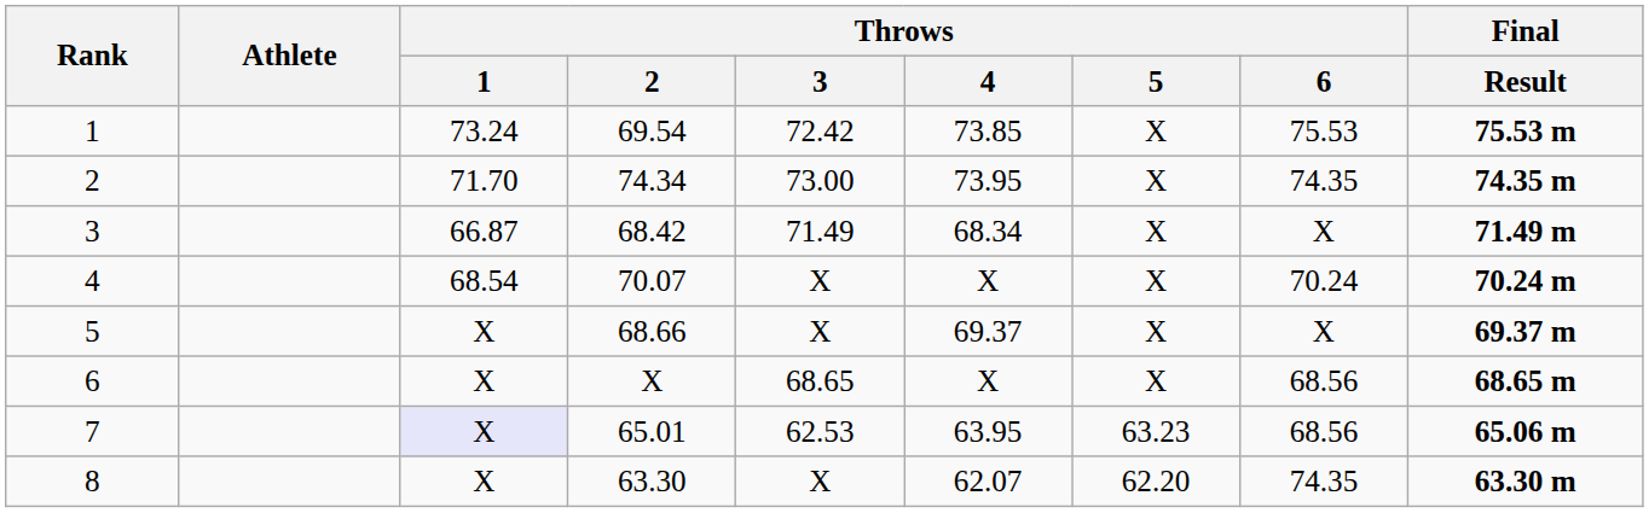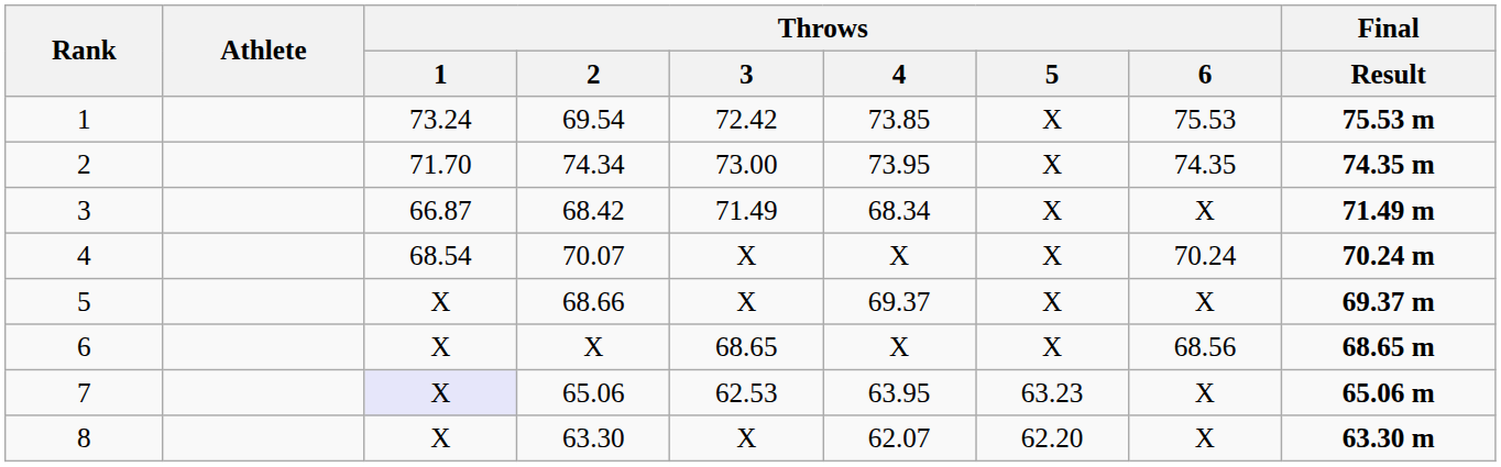 <table class="wikitable" style=" text-align:center; font-size:110%;" width="75%">
 <tr>
 <th rowspan="2">Rank</th>
 <th rowspan="2">Athlete</th>
 <th colspan="6">Throws</th>
 <th>Final</th>
 </tr>
 <tr>
 <th>1</th>
 <th>2</th>
 <th>3</th>
 <th>4</th>
 <th>5</th>
 <th>6</th>
 <th>Result</th>
 </tr>
 <tr>
 <td>1</td>
 <td align=left></td>
 <td>73.24</td>
 <td>69.54</td>
 <td>72.42</td>
 <td>73.85</td>
 <td>X</td>
 <td>75.53</td>
 <td><strong>75.53 m</strong></td>
 </tr>
 <tr>
 <td>2</td>
 <td align=left></td>
 <td>71.70</td>
 <td>74.34</td>
 <td>73.00</td>
 <td>73.95</td>
 <td>X</td>
 <td>74.35</td>
 <td><strong>74.35 m</strong></td>
 </tr>
 <tr>
 <td>3</td>
 <td align=left><s></s>  </td>
 <td>66.87</td>
 <td>68.42</td>
 <td>71.49</td>
 <td>68.34</td>
 <td>X</td>
 <td>X</td>
 <td><strong>71.49 m</strong></td>
 </tr>
 <tr>
 <td>4</td>
 <td align=left></td>
 <td>68.54</td>
 <td>70.07</td>
 <td>X</td>
 <td>X</td>
 <td>X</td>
 <td>70.24</td>
 <td><strong>70.24 m</strong></td>
 </tr>
 <tr>
 <td>5</td>
 <td align=left></td>
 <td>X</td>
 <td>68.66</td>
 <td>X</td>
 <td>69.37</td>
 <td>X</td>
 <td>X</td>
 <td><strong>69.37 m</strong></td>
 </tr>
 <tr>
 <td>6</td>
 <td align=left></td>
 <td>X</td>
 <td>X</td>
 <td>68.65</td>
 <td>X</td>
 <td>X</td>
 <td>68.56</td>
 <td><strong>68.65 m</strong></td>
 </tr>
 <tr>
 <td>7</td>
 <td align=left></td>
 <td style="background: lavender;">X</td>
-<td>65.01</td>
+<td>65.06</td>
 <td>62.53</td>
 <td>63.95</td>
 <td>63.23</td>
-<td>68.56</td>
+<td>X</td>
 <td><strong>65.06 m</strong></td>
 </tr>
 <tr>
 <td>8</td>
 <td align=left></td>
 <td>X</td>
 <td>63.30</td>
 <td>X</td>
 <td>62.07</td>
 <td>62.20</td>
-<td>74.35</td>
+<td>X</td>
 <td><strong>63.30 m</strong></td>
 </tr>
 </table>
